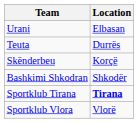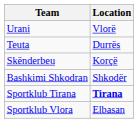 <table class="wikitable sortable">
 <tr>
 <th>Team</th>
 <th>Location</th>
 </tr>
 <tr>
 <td><a href='#'>Urani</a></td>
-<td><a href='#'>Elbasan</a></td>
+<td><a href='#'>Vlorë</a></td>
 </tr>
 <tr>
 <td><a href='#'>Teuta</a></td>
 <td><a href='#'>Durrës</a></td>
 </tr>
 <tr>
 <td><a href='#'>Skënderbeu</a></td>
 <td><a href='#'>Korçë</a></td>
 </tr>
 <tr>
 <td><a href='#'>Bashkimi Shkodran</a></td>
 <td><a href='#'>Shkodër</a></td>
 </tr>
 <tr>
 <td><a href='#'>Sportklub Tirana</a></td>
 <td><strong><a href='#'>Tirana</a></strong></td>
 </tr>
 <tr>
 <td><a href='#'>Sportklub Vlora</a></td>
-<td><a href='#'>Vlorë</a></td>
+<td><a href='#'>Elbasan</a></td>
 </tr>
 </table>
